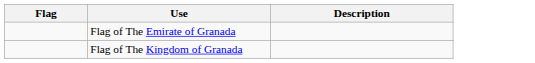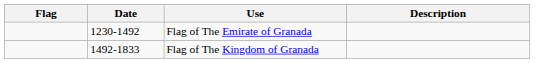 <table class="wikitable">
 <tr>
 <th width="110">Flag</th>
+<th width="100">Date</th>
 <th width="250">Use</th>
 <th width="250">Description</th>
 </tr>
 <tr>
 <td></td>
+<td>1230-1492</td>
 <td>Flag of The <a href='#'>Emirate of Granada</a></td>
 <td></td>
 </tr>
 <tr>
 <td></td>
+<td>1492-1833</td>
 <td>Flag of The <a href='#'>Kingdom of Granada</a></td>
 <td></td>
 </tr>
 </table>
